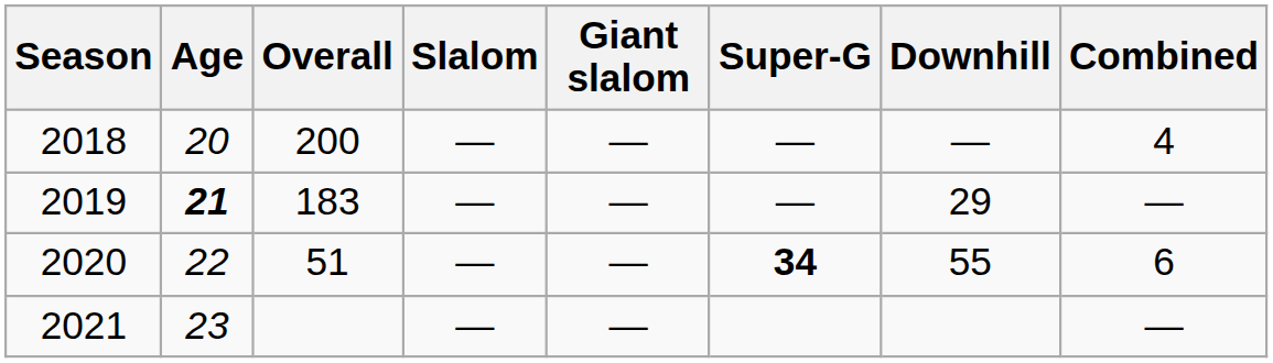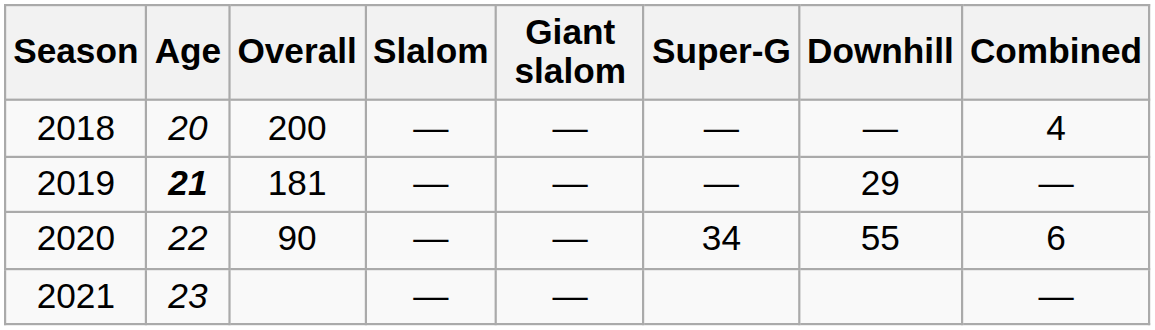 <table class=wikitable style="text-align:center">
 <tr>
 <th>Season</th>
 <th>Age</th>
 <th>Overall</th>
 <th>Slalom</th>
 <th>Giant<br> slalom </th>
 <th>Super-G</th>
 <th>Downhill</th>
 <th>Combined</th>
 </tr>
 <tr>
 <td>2018</td>
 <td><em>20</em></td>
 <td>200</td>
 <td>—</td>
 <td>—</td>
 <td>—</td>
 <td>—</td>
 <td>4</td>
 </tr>
 <tr>
 <td>2019</td>
 <td><strong><em>21</em></strong></td>
-<td>183</td>
+<td>181</td>
 <td>—</td>
 <td>—</td>
 <td>—</td>
 <td>29</td>
 <td>—</td>
 </tr>
 <tr>
 <td>2020</td>
 <td><em>22</em></td>
-<td>51</td>
+<td>90</td>
 <td>—</td>
 <td>—</td>
-<td><strong>34</strong></td>
+<td>34</td>
 <td>55</td>
 <td>6</td>
 </tr>
 <tr>
 <td>2021</td>
 <td><em>23</em></td>
 <td></td>
 <td>—</td>
 <td>—</td>
 <td></td>
 <td></td>
 <td>—</td>
 </tr>
 </table>
